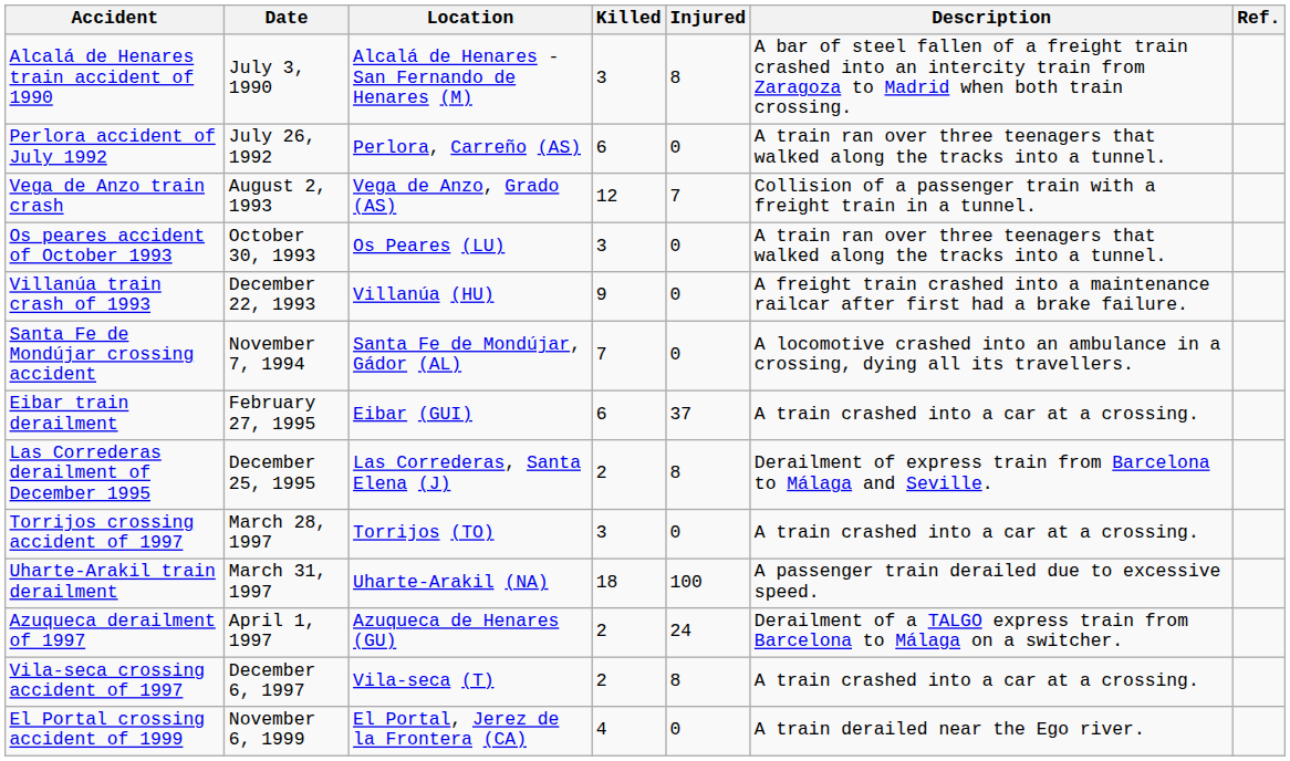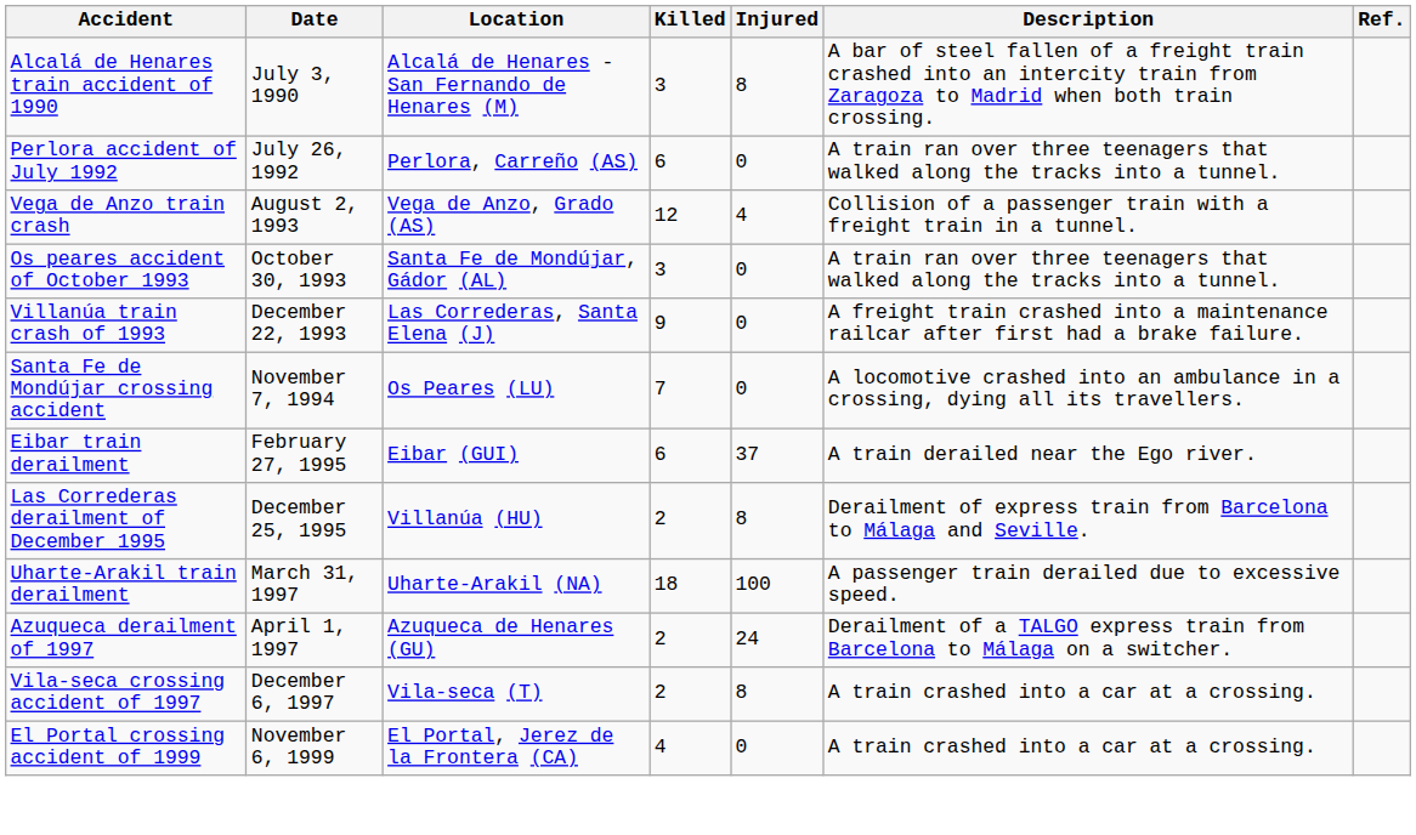 <table class="wikitable sortable" style="width:100%; font-size:96%;">
 <tr>
 <th>Accident</th>
 <th data-sort-type="date">Date</th>
 <th>Location</th>
 <th>Killed</th>
 <th>Injured</th>
 <th>Description</th>
 <th>Ref.</th>
 </tr>
 <tr>
 <td><a href='#'>Alcalá de Henares train accident of 1990</a></td>
 <td>July 3, 1990</td>
 <td><a href='#'>Alcalá de Henares</a> - <a href='#'>San Fernando de Henares</a> <a href='#'>(M)</a></td>
 <td>3</td>
 <td>8</td>
 <td>A bar of steel fallen of a freight train crashed into an intercity train from <a href='#'>Zaragoza</a> to <a href='#'>Madrid</a> when both train crossing.</td>
 <td></td>
 </tr>
 <tr>
 <td><a href='#'>Perlora accident of July 1992</a></td>
 <td>July 26, 1992</td>
 <td><a href='#'>Perlora</a>, <a href='#'>Carreño</a> <a href='#'>(AS)</a></td>
 <td>6</td>
 <td>0</td>
 <td>A train ran over three teenagers that walked along the tracks into a tunnel.</td>
 <td></td>
 </tr>
 <tr>
 <td><a href='#'>Vega de Anzo train crash</a></td>
 <td>August 2, 1993</td>
 <td><a href='#'>Vega de Anzo</a>, <a href='#'>Grado</a> <a href='#'>(AS)</a></td>
 <td>12</td>
-<td>7</td>
+<td>4</td>
 <td>Collision of a passenger train with a freight train in a tunnel.</td>
 <td></td>
 </tr>
 <tr>
 <td><a href='#'>Os peares accident of October 1993</a></td>
 <td>October 30, 1993</td>
-<td><a href='#'>Os Peares</a> <a href='#'>(LU)</a></td>
+<td><a href='#'>Santa Fe de Mondújar</a>, <a href='#'>Gádor</a> <a href='#'>(AL)</a></td>
 <td>3</td>
 <td>0</td>
 <td>A train ran over three teenagers that walked along the tracks into a tunnel.</td>
 <td></td>
 </tr>
 <tr>
 <td><a href='#'>Villanúa train crash of 1993</a></td>
 <td>December 22, 1993</td>
-<td><a href='#'>Villanúa</a> <a href='#'>(HU)</a></td>
+<td><a href='#'>Las Correderas</a>, <a href='#'>Santa Elena</a> <a href='#'>(J)</a></td>
 <td>9</td>
 <td>0</td>
 <td>A freight train crashed into a maintenance railcar after first had a brake failure.</td>
 <td></td>
 </tr>
 <tr>
 <td><a href='#'>Santa Fe de Mondújar crossing accident</a></td>
 <td>November 7, 1994</td>
-<td><a href='#'>Santa Fe de Mondújar</a>, <a href='#'>Gádor</a> <a href='#'>(AL)</a></td>
+<td><a href='#'>Os Peares</a> <a href='#'>(LU)</a></td>
 <td>7</td>
 <td>0</td>
 <td>A locomotive crashed into an ambulance in a crossing, dying all its travellers.</td>
 <td></td>
 </tr>
 <tr>
 <td><a href='#'>Eibar train derailment</a></td>
 <td>February 27, 1995</td>
 <td><a href='#'>Eibar</a> <a href='#'>(GUI)</a></td>
 <td>6</td>
 <td>37</td>
-<td>A train crashed into a car at a crossing.</td>
+<td>A train derailed near the Ego river.</td>
 <td></td>
 </tr>
 <tr>
 <td><a href='#'>Las Correderas derailment of December 1995</a></td>
 <td>December 25, 1995</td>
-<td><a href='#'>Las Correderas</a>, <a href='#'>Santa Elena</a> <a href='#'>(J)</a></td>
+<td><a href='#'>Villanúa</a> <a href='#'>(HU)</a></td>
 <td>2</td>
 <td>8</td>
 <td>Derailment of express train from <a href='#'>Barcelona</a> to <a href='#'>Málaga</a> and <a href='#'>Seville</a>.</td>
-<td></td>
-</tr>
-<tr>
-<td><a href='#'>Torrijos crossing accident of 1997</a></td>
-<td>March 28, 1997</td>
-<td><a href='#'>Torrijos</a> <a href='#'>(TO)</a></td>
-<td>3</td>
-<td>0</td>
-<td>A train crashed into a car at a crossing.</td>
 <td></td>
 </tr>
 <tr>
 <td><a href='#'>Uharte-Arakil train derailment</a></td>
 <td>March 31, 1997</td>
 <td><a href='#'>Uharte-Arakil</a> <a href='#'>(NA)</a></td>
 <td>18</td>
 <td>100</td>
 <td>A passenger train derailed due to excessive speed.</td>
 <td></td>
 </tr>
 <tr>
 <td><a href='#'>Azuqueca derailment of 1997</a></td>
 <td>April 1, 1997</td>
 <td><a href='#'>Azuqueca de Henares</a> <a href='#'>(GU)</a></td>
 <td>2</td>
 <td>24</td>
 <td>Derailment of a <a href='#'>TALGO</a> express train from <a href='#'>Barcelona</a> to <a href='#'>Málaga</a> on a switcher.</td>
 <td></td>
 </tr>
 <tr>
 <td><a href='#'>Vila-seca crossing accident of 1997</a></td>
 <td>December 6, 1997</td>
 <td><a href='#'>Vila-seca</a> <a href='#'>(T)</a></td>
 <td>2</td>
 <td>8</td>
 <td>A train crashed into a car at a crossing.</td>
 <td></td>
 </tr>
 <tr>
 <td><a href='#'>El Portal crossing accident of 1999</a></td>
 <td>November 6, 1999</td>
 <td><a href='#'>El Portal</a>, <a href='#'>Jerez de la Frontera</a> <a href='#'>(CA)</a></td>
 <td>4</td>
 <td>0</td>
-<td>A train derailed near the Ego river.</td>
+<td>A train crashed into a car at a crossing.</td>
 <td></td>
 </tr>
 </table>
